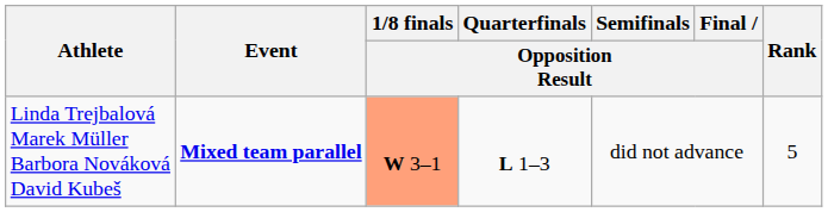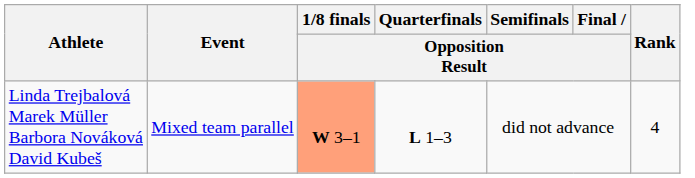 <table class="wikitable" style="font-size:90%;text-align:center">
 <tr>
 <th rowspan="2">Athlete</th>
 <th rowspan="2">Event</th>
 <th>1/8 finals</th>
 <th>Quarterfinals</th>
 <th>Semifinals</th>
 <th>Final / </th>
 <th rowspan="2">Rank</th>
 </tr>
 <tr style="font-size:95%">
 <th colspan="4">Opposition<br>Result</th>
 </tr>
 <tr>
 <td align="left"><a href='#'>Linda Trejbalová</a><br><a href='#'>Marek Müller</a><br><a href='#'>Barbora Nováková</a><br><a href='#'>David Kubeš</a></td>
-<td align="left"><strong><a href='#'>Mixed team parallel</a></strong></td>
+<td align="left"><a href='#'>Mixed team parallel</a></td>
 <td style="background: lightsalmon;"><br><strong>W</strong> 3–1</td>
 <td><br><strong>L</strong> 1–3</td>
 <td colspan="2">did not advance</td>
-<td>5</td>
+<td>4</td>
 </tr>
 </table>
